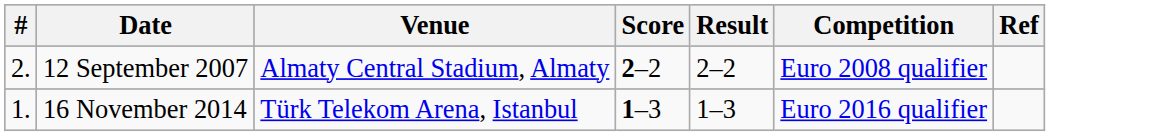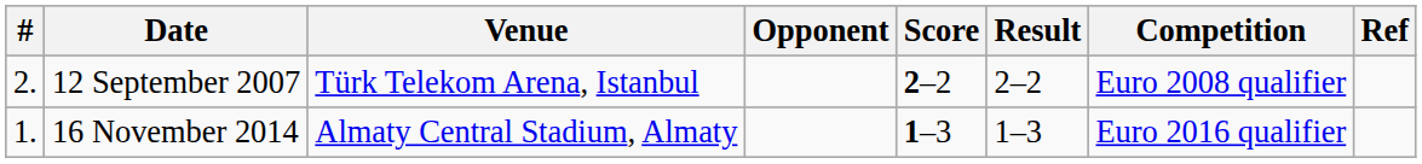 <table class="wikitable">
 <tr>
 <th>#</th>
 <th>Date</th>
 <th>Venue</th>
+<th>Opponent</th>
 <th>Score</th>
 <th>Result</th>
 <th>Competition</th>
 <th>Ref</th>
 </tr>
 <tr>
 <td>2.</td>
 <td>12 September 2007</td>
-<td><a href='#'>Almaty Central Stadium</a>, <a href='#'>Almaty</a></td>
+<td><a href='#'>Türk Telekom Arena</a>, <a href='#'>Istanbul</a></td>
+<td></td>
 <td><strong>2</strong>–2</td>
 <td>2–2</td>
 <td><a href='#'>Euro 2008 qualifier</a></td>
 <td></td>
 </tr>
 <tr>
 <td>1.</td>
 <td>16 November 2014</td>
-<td><a href='#'>Türk Telekom Arena</a>, <a href='#'>Istanbul</a></td>
+<td><a href='#'>Almaty Central Stadium</a>, <a href='#'>Almaty</a></td>
+<td></td>
 <td><strong>1</strong>–3</td>
 <td>1–3</td>
 <td><a href='#'>Euro 2016 qualifier</a></td>
 <td></td>
 </tr>
 </table>
